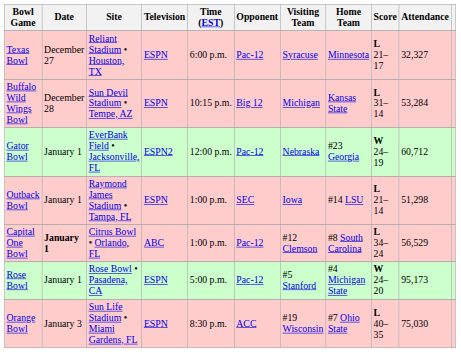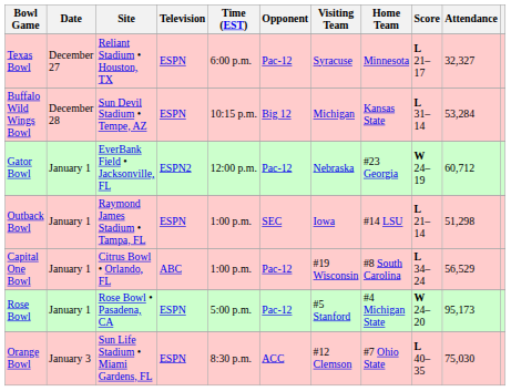 <table class="wikitable">
 <tr>
 <th>Bowl Game</th>
 <th>Date</th>
 <th>Site</th>
 <th>Television</th>
 <th>Time (<a href='#'>EST</a>)</th>
 <th>Opponent</th>
 <th>Visiting Team</th>
 <th>Home Team</th>
 <th>Score</th>
 <th>Attendance</th>
 <th></th>
 </tr>
 <tr>
 </tr>
 <tr bgcolor=ffcccc>
 <td><a href='#'>Texas Bowl</a></td>
 <td>December 27</td>
 <td><a href='#'>Reliant Stadium</a> • <a href='#'>Houston, TX</a></td>
 <td><a href='#'>ESPN</a></td>
 <td>6:00 p.m.</td>
 <td><a href='#'>Pac-12</a></td>
 <td><a href='#'>Syracuse</a></td>
 <td><a href='#'>Minnesota</a></td>
 <td><strong>L</strong> 21–17</td>
 <td>32,327</td>
 <td></td>
 </tr>
 <tr>
 </tr>
 <tr bgcolor=ffcccc>
 <td><a href='#'>Buffalo Wild Wings Bowl</a></td>
 <td>December 28</td>
 <td><a href='#'>Sun Devil Stadium</a> • <a href='#'>Tempe, AZ</a></td>
 <td><a href='#'>ESPN</a></td>
 <td>10:15 p.m.</td>
 <td><a href='#'>Big 12</a></td>
 <td><a href='#'>Michigan</a></td>
 <td><a href='#'>Kansas State</a></td>
 <td><strong>L</strong> 31–14</td>
 <td>53,284</td>
 <td></td>
 </tr>
 <tr>
 </tr>
 <tr bgcolor=ccffcc>
 <td><a href='#'>Gator Bowl</a></td>
 <td>January 1</td>
 <td><a href='#'>EverBank Field</a> • <a href='#'>Jacksonville, FL</a></td>
 <td><a href='#'>ESPN2</a></td>
 <td>12:00 p.m.</td>
 <td><a href='#'>Pac-12</a></td>
 <td><a href='#'>Nebraska</a></td>
 <td>#23 <a href='#'>Georgia</a></td>
 <td><strong>W</strong> 24–19</td>
 <td>60,712</td>
 <td></td>
 </tr>
 <tr>
 </tr>
 <tr bgcolor=ffcccc>
 <td><a href='#'>Outback Bowl</a></td>
 <td>January 1</td>
 <td><a href='#'>Raymond James Stadium</a> • <a href='#'>Tampa, FL</a></td>
 <td><a href='#'>ESPN</a></td>
 <td>1:00 p.m.</td>
 <td><a href='#'>SEC</a></td>
 <td><a href='#'>Iowa</a></td>
 <td>#14 <a href='#'>LSU</a></td>
 <td><strong>L</strong> 21–14</td>
 <td>51,298</td>
 <td></td>
 </tr>
 <tr>
 </tr>
 <tr bgcolor=ffcccc>
 <td><a href='#'>Capital One Bowl</a></td>
-<td><strong>January 1</strong></td>
+<td>January 1</td>
 <td><a href='#'>Citrus Bowl</a> • <a href='#'>Orlando, FL</a></td>
 <td><a href='#'>ABC</a></td>
 <td>1:00 p.m.</td>
 <td><a href='#'>Pac-12</a></td>
-<td>#12 <a href='#'>Clemson</a></td>
+<td>#19 <a href='#'>Wisconsin</a></td>
 <td>#8 <a href='#'>South Carolina</a></td>
 <td><strong>L</strong> 34–24</td>
 <td>56,529</td>
 <td></td>
 </tr>
 <tr>
 </tr>
 <tr bgcolor=ccffcc>
 <td><a href='#'>Rose Bowl</a></td>
 <td>January 1</td>
 <td><a href='#'>Rose Bowl</a> • <a href='#'>Pasadena, CA</a></td>
 <td><a href='#'>ESPN</a></td>
 <td>5:00 p.m.</td>
 <td><a href='#'>Pac-12</a></td>
 <td>#5 <a href='#'>Stanford</a></td>
 <td>#4 <a href='#'>Michigan State</a></td>
 <td><strong>W</strong> 24–20</td>
 <td>95,173</td>
 <td></td>
 </tr>
 <tr>
 </tr>
 <tr bgcolor=ffcccc>
 <td><a href='#'>Orange Bowl</a></td>
 <td>January 3</td>
 <td><a href='#'>Sun Life Stadium</a> • <a href='#'>Miami Gardens, FL</a></td>
 <td><a href='#'>ESPN</a></td>
 <td>8:30 p.m.</td>
 <td><a href='#'>ACC</a></td>
-<td>#19 <a href='#'>Wisconsin</a></td>
+<td>#12 <a href='#'>Clemson</a></td>
 <td>#7 <a href='#'>Ohio State</a></td>
 <td><strong>L</strong> 40–35</td>
 <td>75,030</td>
 <td></td>
 </tr>
 </table>
